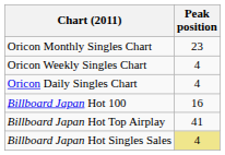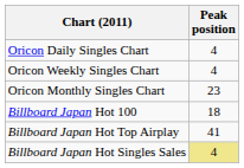 <table class="wikitable sortable" border="1">
 <tr>
 <th>Chart (2011)</th>
 <th>Peak<br>position</th>
 </tr>
 <tr>
-<td>Oricon Monthly Singles Chart</td>
-<td style="text-align:center;">23</td>
+<td><a href='#'>Oricon</a> Daily Singles Chart</td>
+<td style="text-align:center;">4</td>
 </tr>
 <tr>
 <td>Oricon Weekly Singles Chart</td>
 <td style="text-align:center;">4</td>
 </tr>
 <tr>
-<td><a href='#'>Oricon</a> Daily Singles Chart</td>
-<td style="text-align:center;">4</td>
+<td>Oricon Monthly Singles Chart</td>
+<td style="text-align:center;">23</td>
 </tr>
 <tr>
 <td><em><a href='#'>Billboard Japan</a></em> Hot 100</td>
-<td style="text-align:center;">16</td>
+<td style="text-align:center;">18</td>
 </tr>
 <tr>
 <td><em>Billboard Japan</em> Hot Top Airplay</td>
 <td style="text-align:center;">41</td>
 </tr>
 <tr>
 <td><em>Billboard Japan</em> Hot Singles Sales</td>
 <td style="background: khaki; text-align:center;">4</td>
 </tr>
 </table>
